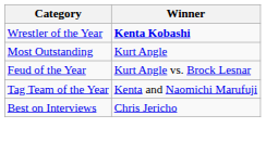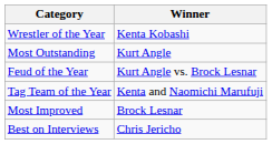 <table class="wikitable">
 <tr>
 <th>Category</th>
 <th>Winner</th>
 </tr>
 <tr>
 <td><a href='#'>Wrestler of the Year</a></td>
-<td><strong><a href='#'>Kenta Kobashi</a></strong></td>
+<td><a href='#'>Kenta Kobashi</a></td>
 </tr>
 <tr>
 <td><a href='#'>Most Outstanding</a></td>
 <td><a href='#'>Kurt Angle</a></td>
 </tr>
 <tr>
 <td><a href='#'>Feud of the Year</a></td>
 <td><a href='#'>Kurt Angle</a> vs. <a href='#'>Brock Lesnar</a></td>
 </tr>
 <tr>
 <td><a href='#'>Tag Team of the Year</a></td>
 <td><a href='#'>Kenta</a> and <a href='#'>Naomichi Marufuji</a></td>
 </tr>
 <tr>
+<td><a href='#'>Most Improved</a></td>
+<td><a href='#'>Brock Lesnar</a></td>
+</tr>
+<tr>
 <td><a href='#'>Best on Interviews</a></td>
 <td><a href='#'>Chris Jericho</a></td>
 </tr>
 </table>
